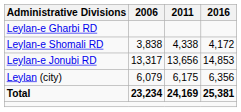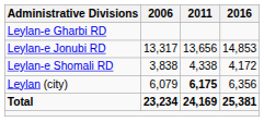 <table class="wikitable">
 <tr>
 <th>Administrative Divisions</th>
 <th>2006</th>
 <th>2011</th>
 <th>2016</th>
 </tr>
 <tr>
 <td><a href='#'>Leylan-e Gharbi RD</a></td>
 <td style="text-align: right;"></td>
 <td style="text-align: right;"></td>
 <td style="text-align: right;"></td>
 </tr>
 <tr>
+<td><a href='#'>Leylan-e Jonubi RD</a></td>
+<td style="text-align: right;">13,317</td>
+<td style="text-align: right;">13,656</td>
+<td style="text-align: right;">14,853</td>
+</tr>
+<tr>
 <td><a href='#'>Leylan-e Shomali RD</a></td>
 <td style="text-align: right;">3,838</td>
 <td style="text-align: right;">4,338</td>
 <td style="text-align: right;">4,172</td>
 </tr>
 <tr>
-<td><a href='#'>Leylan-e Jonubi RD</a></td>
-<td style="text-align: right;">13,317</td>
-<td style="text-align: right;">13,656</td>
-<td style="text-align: right;">14,853</td>
-</tr>
-<tr>
 <td><a href='#'>Leylan</a> (city)</td>
 <td style="text-align: right;">6,079</td>
-<td style="text-align: right;">6,175</td>
+<td style="text-align: right;"><strong>6,175</strong></td>
 <td style="text-align: right;">6,356</td>
 </tr>
 <tr>
 <td><strong>Total</strong></td>
 <td style="text-align: right;"><strong>23,234</strong></td>
 <td style="text-align: right;"><strong>24,169</strong></td>
 <td style="text-align: right;"><strong>25,381</strong></td>
 </tr>
 <tr>
 <td colspan=4></td>
 </tr>
 </table>
